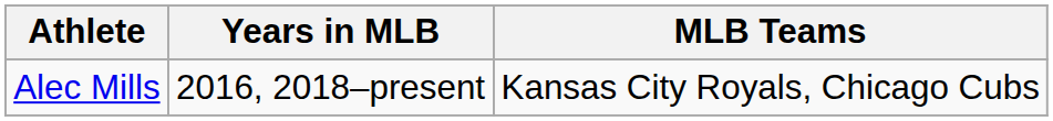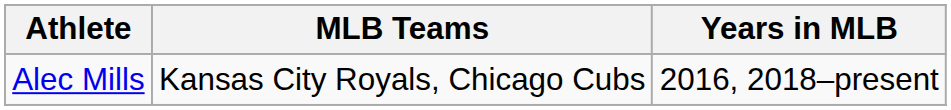 <table class="wikitable">
 <tr>
 <th>Athlete</th>
+<th>MLB Teams</th>
 <th>Years in MLB</th>
-<th>MLB Teams</th>
 </tr>
 <tr>
 <td><a href='#'>Alec Mills</a></td>
+<td>Kansas City Royals, Chicago Cubs</td>
 <td>2016, 2018–present</td>
-<td>Kansas City Royals, Chicago Cubs</td>
 </tr>
 </table>
